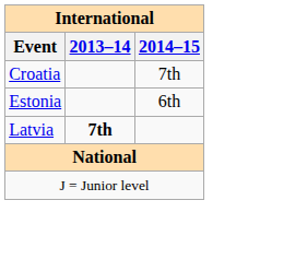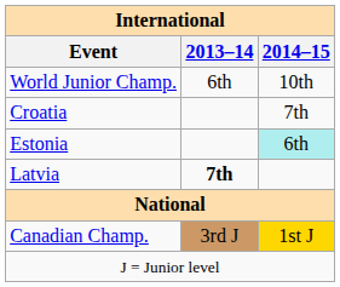 <table class="wikitable" style="text-align:center">
 <tr>
 <th style="background-color: #ffdead; " colspan=3 align=center>International</th>
 </tr>
 <tr>
 <th>Event</th>
 <th><a href='#'>2013–14</a></th>
 <th><a href='#'>2014–15</a></th>
 </tr>
 <tr>
+<td align=left><a href='#'>World Junior Champ.</a></td>
+<td>6th</td>
+<td>10th</td>
+</tr>
+<tr>
 <td align=left> <a href='#'>Croatia</a></td>
 <td></td>
 <td>7th</td>
 </tr>
 <tr>
 <td align=left> <a href='#'>Estonia</a></td>
 <td></td>
-<td>6th</td>
+<td style="background: paleturquoise;">6th</td>
 </tr>
 <tr>
 <td align=left> <a href='#'>Latvia</a></td>
 <td><strong>7th</strong></td>
 <td></td>
 </tr>
 <tr>
 <th style="background-color: #ffdead; " colspan=3 align=center>National</th>
 </tr>
 <tr>
+<td align=left><a href='#'>Canadian Champ.</a></td>
+<td bgcolor=cc9966>3rd J</td>
+<td bgcolor=gold>1st J</td>
+</tr>
+<tr>
 <td colspan=3 align=center><small> J = Junior level </small></td>
 </tr>
 </table>
